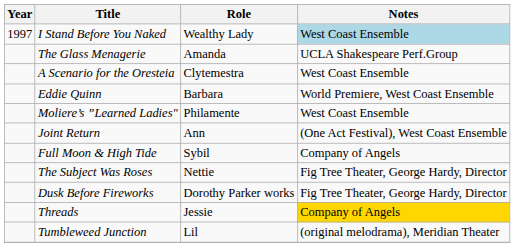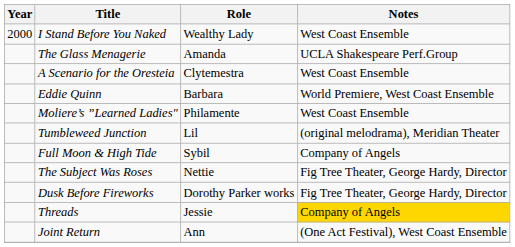 <table class="wikitable sortable">
 <tr>
 <th>Year</th>
 <th>Title</th>
 <th>Role</th>
 <th>Notes</th>
 </tr>
 <tr>
-<td>1997</td>
+<td>2000</td>
 <td><em>I Stand Before You Naked</em></td>
 <td>Wealthy Lady</td>
-<td style="background: lightblue;">West Coast Ensemble</td>
+<td>West Coast Ensemble</td>
 </tr>
 <tr>
 <td></td>
 <td><em>The Glass Menagerie</em></td>
 <td>Amanda</td>
 <td>UCLA Shakespeare Perf.Group</td>
 </tr>
 <tr>
 <td></td>
 <td><em>A Scenario for the Oresteia</em></td>
 <td>Clytemestra</td>
 <td>West Coast Ensemble</td>
 </tr>
 <tr>
 <td></td>
 <td><em>Eddie Quinn</em></td>
 <td>Barbara</td>
 <td>World Premiere, West Coast Ensemble</td>
 </tr>
 <tr>
 <td></td>
 <td><em>Moliere’s ”Learned Ladies"</em></td>
 <td>Philamente</td>
 <td>West Coast Ensemble</td>
 </tr>
 <tr>
 <td></td>
-<td><em>Joint Return</em></td>
-<td>Ann</td>
-<td>(One Act Festival), West Coast Ensemble</td>
+<td><em>Tumbleweed Junction</em></td>
+<td>Lil</td>
+<td>(original melodrama), Meridian Theater</td>
 </tr>
 <tr>
 <td></td>
 <td><em>Full Moon & High Tide</em></td>
 <td>Sybil</td>
 <td>Company of Angels</td>
 </tr>
 <tr>
 <td></td>
 <td><em>The Subject Was Roses</em></td>
 <td>Nettie</td>
 <td>Fig Tree Theater, George Hardy, Director</td>
 </tr>
 <tr>
 <td></td>
 <td><em>Dusk Before Fireworks</em></td>
 <td>Dorothy Parker works</td>
 <td>Fig Tree Theater, George Hardy, Director</td>
 </tr>
 <tr>
 <td></td>
 <td><em>Threads</em></td>
 <td>Jessie</td>
 <td style="background: gold;">Company of Angels</td>
 </tr>
 <tr>
 <td></td>
-<td><em>Tumbleweed Junction</em></td>
-<td>Lil</td>
-<td>(original melodrama), Meridian Theater</td>
+<td><em>Joint Return</em></td>
+<td>Ann</td>
+<td>(One Act Festival), West Coast Ensemble</td>
 </tr>
 <tr>
 </tr>
 </table>
